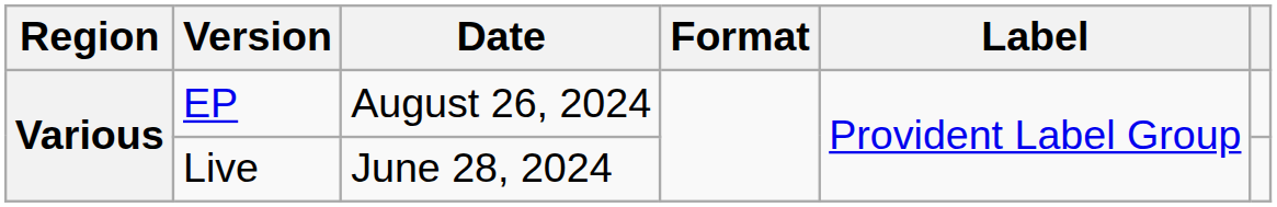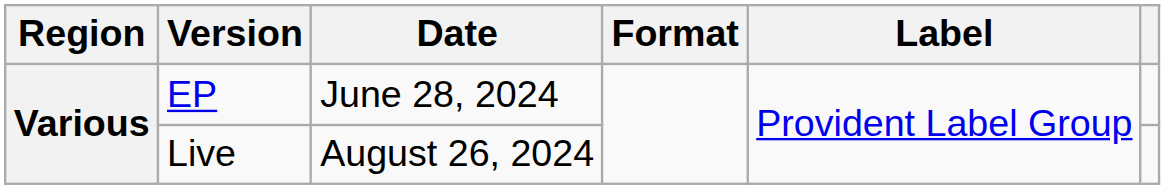 <table class="wikitable plainrowheaders">
 <tr>
 <th scope="col">Region</th>
 <th scope="col">Version</th>
 <th scope="col">Date</th>
 <th scope="col">Format</th>
 <th scope="col">Label</th>
 <th scope="col"></th>
 </tr>
 <tr>
 <th scope="row" rowspan="2">Various</th>
 <td><a href='#'>EP</a></td>
-<td>August 26, 2024</td>
+<td>June 28, 2024</td>
 <td rowspan="2"></td>
 <td rowspan="2"><a href='#'>Provident Label Group</a></td>
 <td></td>
 </tr>
 <tr>
 <td>Live</td>
-<td>June 28, 2024</td>
+<td>August 26, 2024</td>
 <td></td>
 </tr>
 </table>
